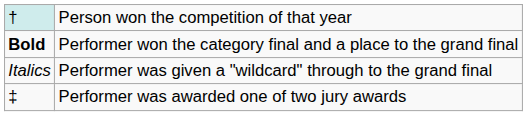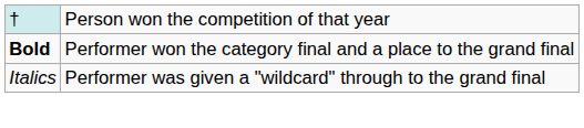 <table class="wikitable" border="1">
 <tr>
 <td style="background-color:#CFECEC">†</td>
 <td>Person won the competition of that year</td>
 </tr>
 <tr>
 <td><strong>Bold</strong></td>
 <td>Performer won the category final and a place to the grand final</td>
 </tr>
 <tr>
 <td><em>Italics</em></td>
 <td>Performer was given a "wildcard" through to the grand final</td>
 </tr>
-<tr>
-<td>‡</td>
-<td>Performer was awarded one of two jury awards</td>
-</tr>
 </table>
